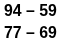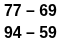 <table style="text-align:center">
 <tr>
 <th width=200></th>
 <th width=100></th>
 <th width=200></th>
 </tr>
 <tr>
 <td align=right><strong></strong></td>
-<td><strong>94 – 59</strong></td>
+<td><strong>77 – 69</strong></td>
 <td align=left></td>
 </tr>
 <tr>
 <td align=right><strong></strong></td>
-<td><strong>77 – 69</strong></td>
+<td><strong>94 – 59</strong></td>
 <td align=left></td>
 </tr>
 </table>
